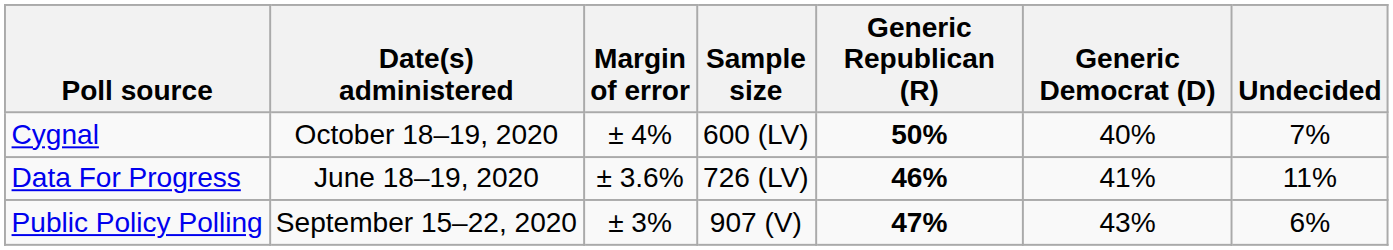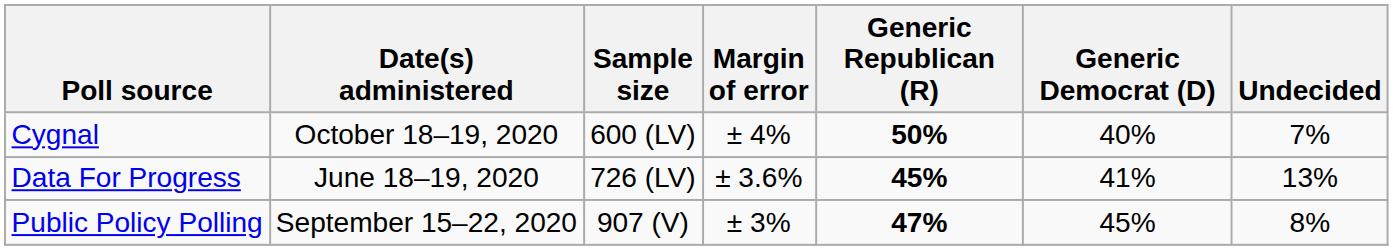 <table class="wikitable" style="font-size:90%;text-align:center;">
 <tr valign=bottom>
 <th>Poll source</th>
 <th>Date(s)<br>administered</th>
+<th>Sample<br>size</th>
 <th>Margin<br>of error</th>
-<th>Sample<br>size</th>
 <th style="width:100px;">Generic<br>Republican (R)</th>
 <th style="width:100px;">Generic<br>Democrat (D)</th>
 <th>Undecided</th>
 </tr>
 <tr>
 <td style="text-align:left;"><a href='#'>Cygnal</a></td>
 <td>October 18–19, 2020</td>
+<td>600 (LV)</td>
 <td>± 4%</td>
-<td>600 (LV)</td>
 <td><strong>50%</strong></td>
 <td>40%</td>
 <td>7%</td>
 </tr>
 <tr>
 <td style="text-align:left;"><a href='#'>Data For Progress</a></td>
 <td>June 18–19, 2020</td>
+<td>726 (LV)</td>
 <td>± 3.6%</td>
-<td>726 (LV)</td>
-<td><strong>46%</strong></td>
+<td><strong>45%</strong></td>
 <td>41%</td>
-<td>11%</td>
+<td>13%</td>
 </tr>
 <tr>
 <td style="text-align:left;"><a href='#'>Public Policy Polling</a></td>
 <td>September 15–22, 2020</td>
+<td>907 (V)</td>
 <td>± 3%</td>
-<td>907 (V)</td>
 <td><strong>47%</strong></td>
-<td>43%</td>
-<td>6%</td>
+<td>45%</td>
+<td>8%</td>
 </tr>
 </table>
